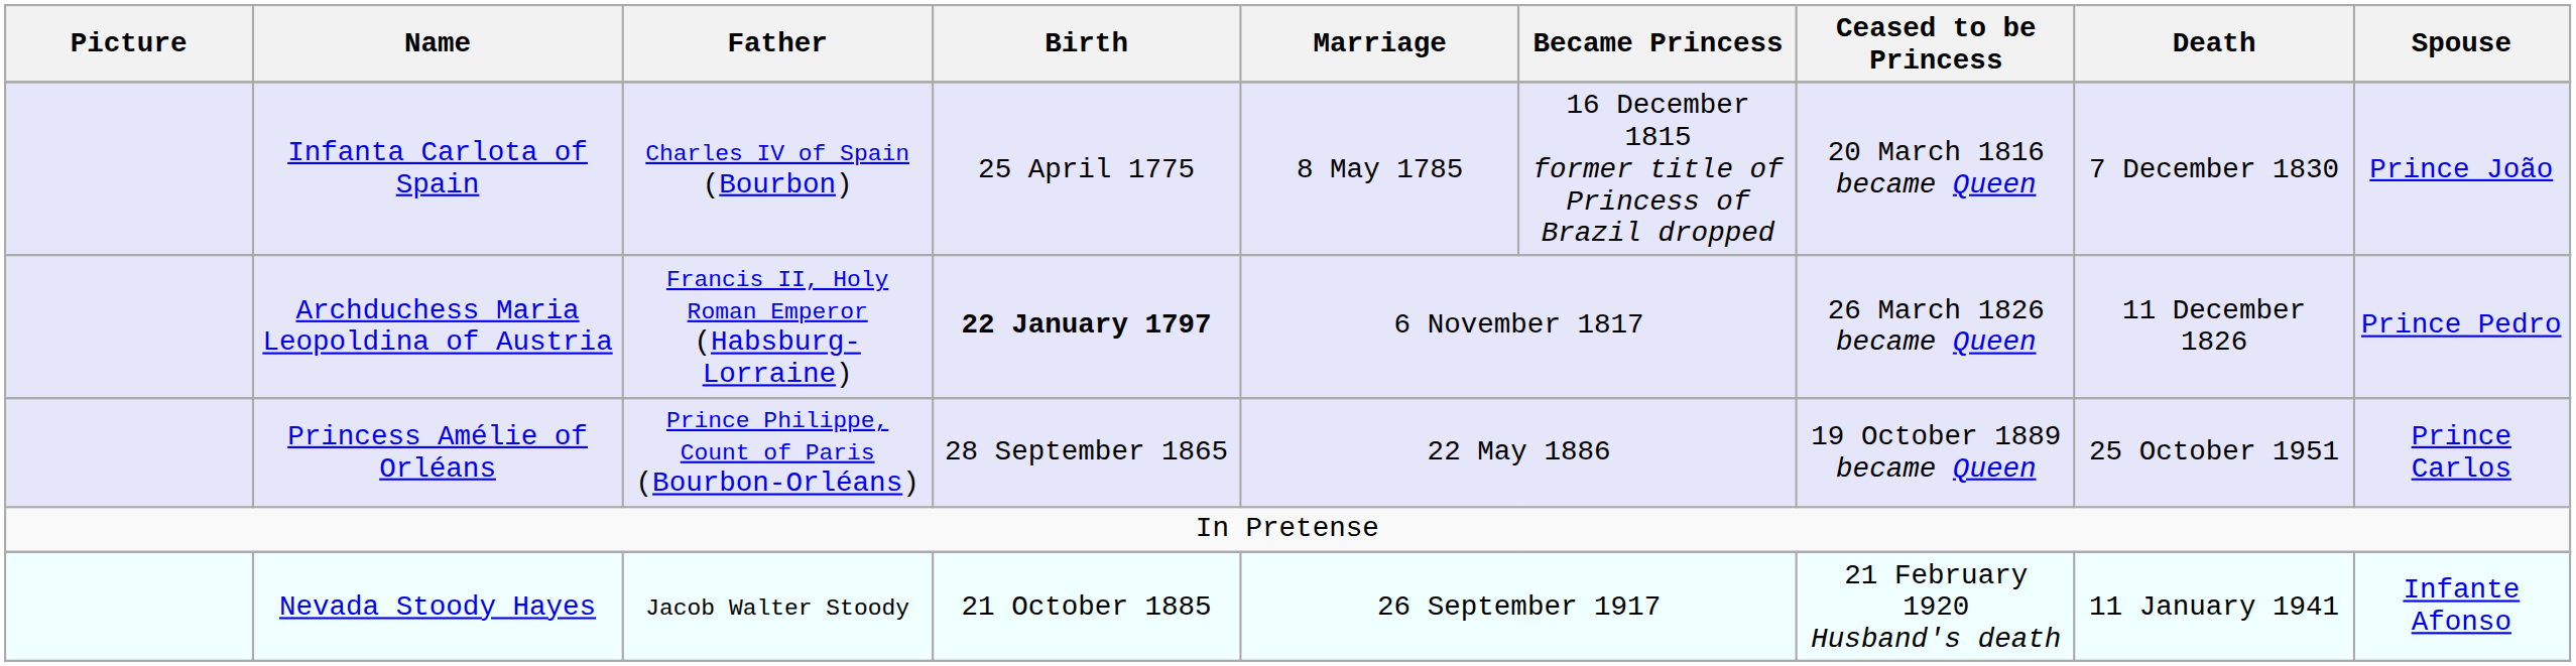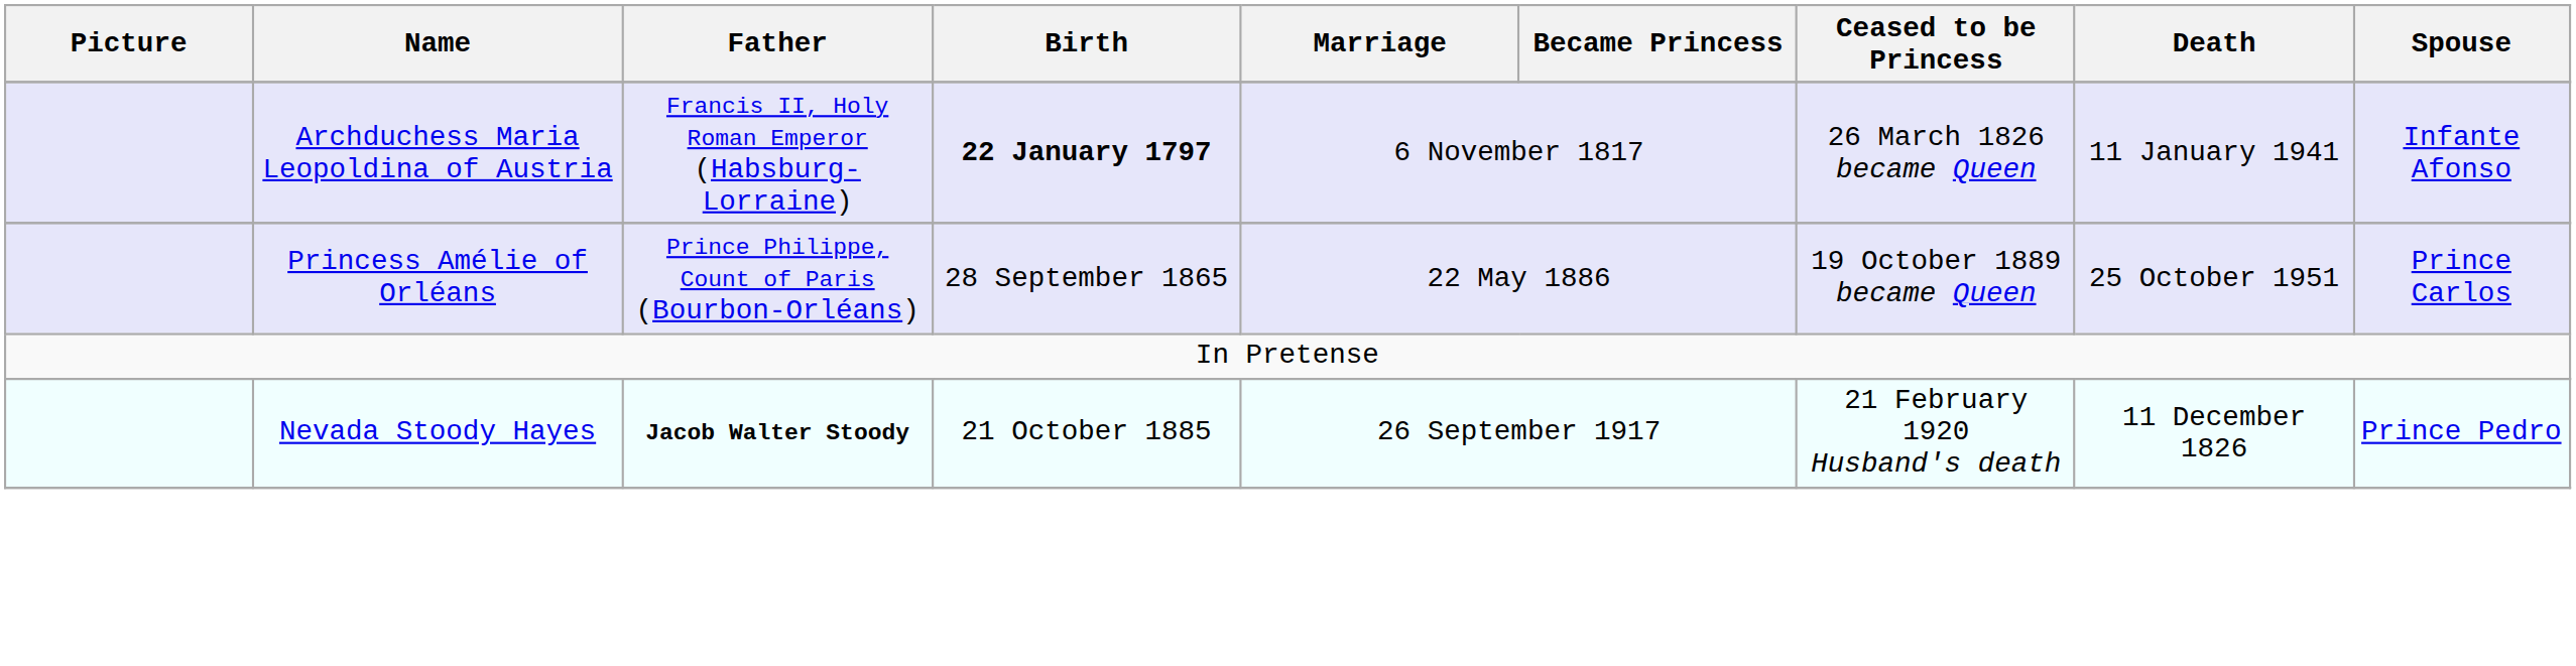 <table width=95% class="wikitable">
 <tr>
 <th width = "8%">Picture</th>
 <th width = "12%">Name</th>
 <th width = "10%">Father</th>
 <th width = "10%">Birth</th>
 <th width = "9%">Marriage</th>
 <th width = "9%">Became Princess</th>
 <th width = "9%">Ceased to be Princess</th>
 <th width = "9%">Death</th>
 <th width = "7%">Spouse</th>
 </tr>
 <tr>
 </tr>
-<tr bgcolor=#E6E6FA>
-<td align="center"></td>
-<td align="center"><a href='#'>Infanta Carlota of Spain</a></td>
-<td align="center"><small><a href='#'>Charles IV of Spain</a></small><br> (<a href='#'>Bourbon</a>)</td>
-<td align="center">25 April 1775</td>
-<td align="center">8 May 1785</td>
-<td align="center">16 December 1815<br><em>former title of Princess of Brazil dropped</em></td>
-<td align="center">20 March 1816<br><em>became <a href='#'>Queen</a></em></td>
-<td align="center">7 December 1830</td>
-<td align="center"><a href='#'>Prince João</a></td>
-</tr>
 <tr>
 </tr>
 <tr bgcolor=#E6E6FA>
 <td align="center"></td>
 <td align="center"><a href='#'>Archduchess Maria Leopoldina of Austria</a></td>
 <td align="center"><small><a href='#'>Francis II, Holy Roman Emperor</a></small><br> (<a href='#'>Habsburg-Lorraine</a>)</td>
 <td align="center"><strong>22 January 1797</strong></td>
 <td align="center" colspan="2">6 November 1817</td>
 <td align="center">26 March 1826<br><em>became <a href='#'>Queen</a></em></td>
-<td align="center">11 December 1826</td>
-<td align="center"><a href='#'>Prince Pedro</a></td>
+<td align="center">11 January 1941</td>
+<td align="center"><a href='#'>Infante Afonso</a></td>
 </tr>
 <tr>
 </tr>
 <tr bgcolor=#E6E6FA>
 <td align="center"></td>
 <td align="center"><a href='#'>Princess Amélie of Orléans</a></td>
 <td align="center"><small><a href='#'>Prince Philippe, Count of Paris</a></small><br> (<a href='#'>Bourbon-Orléans</a>)</td>
 <td align="center">28 September 1865</td>
 <td align="center" colspan="2">22 May 1886</td>
 <td align="center">19 October 1889<br><em>became <a href='#'>Queen</a></em></td>
 <td align="center">25 October 1951</td>
 <td align="center"><a href='#'>Prince Carlos</a></td>
 </tr>
 <tr>
 <td align="center" colspan="9">In Pretense</td>
 </tr>
 <tr>
 </tr>
 <tr bgcolor=#F0FFFF>
 <td align="center"></td>
 <td align="center"><a href='#'>Nevada Stoody Hayes</a><br></td>
-<td align="center"><small>Jacob Walter Stoody</small></td>
+<td align="center"><strong><small>Jacob Walter Stoody</small></strong></td>
 <td align="center">21 October 1885</td>
 <td align="center" colspan="2">26 September 1917</td>
 <td align="center">21 February 1920<br><em>Husband's death</em></td>
-<td align="center">11 January 1941</td>
-<td align="center"><a href='#'>Infante Afonso</a></td>
+<td align="center">11 December 1826</td>
+<td align="center"><a href='#'>Prince Pedro</a></td>
 </tr>
 <tr>
 </tr>
 </table>
